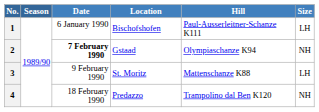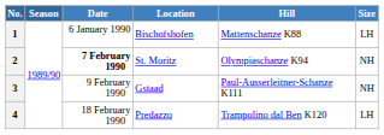 <table class="wikitable sortable" style="font-size:86%; line-height:15px; text-align:left; border:grey solid 1px; border-collapse:collapse; background:#ffffff;">
 <tr style="background:#efefef;">
 <th style="background-color:#369; color:white; width:10px;">No.</th>
 <th style="background-color:#369; color:white;  width:30px;">Season</th>
 <th style="background-color:#4180be; color:white; width:89px;">Date</th>
 <th style="background-color:#4180be; color:white; width:110px;">Location</th>
 <th style="background-color:#4180be; color:white; width:180px;">Hill</th>
 <th style="background-color:#4180be; color:white; width:25px;">Size</th>
 </tr>
 <tr>
 <th scope=row style="text-align:center;">1</th>
 <td align=center rowspan=4><a href='#'>1989/90</a></td>
 <td align=right>6 January 1990  </td>
 <td> <a href='#'>Bischofshofen</a></td>
-<td><a href='#'>Paul-Ausserleitner-Schanze</a> K111</td>
+<td><a href='#'>Mattenschanze</a> K88</td>
 <td align=center>LH</td>
 </tr>
 <tr>
 <th scope=row style="text-align:center;">2</th>
 <td align=right><strong>7 February 1990  </strong></td>
-<td> <a href='#'>Gstaad</a></td>
+<td> <a href='#'>St. Moritz</a></td>
 <td><a href='#'>Olympiaschanze</a> K94</td>
 <td align=center>NH</td>
 </tr>
 <tr>
 <th scope=row style="text-align:center;">3</th>
 <td align=right>9 February 1990  </td>
-<td> <a href='#'>St. Moritz</a></td>
-<td><a href='#'>Mattenschanze</a> K88</td>
-<td align=center>LH</td>
+<td> <a href='#'>Gstaad</a></td>
+<td><a href='#'>Paul-Ausserleitner-Schanze</a> K111</td>
+<td align=center>NH</td>
 </tr>
 <tr>
 <th scope=row style="text-align:center;">4</th>
 <td align=right>18 February 1990  </td>
 <td> <a href='#'>Predazzo</a></td>
 <td><a href='#'>Trampolino dal Ben</a> K120</td>
-<td align=center>NH</td>
+<td align=center>LH</td>
 </tr>
 </table>
